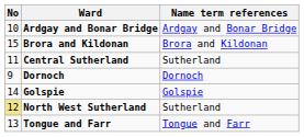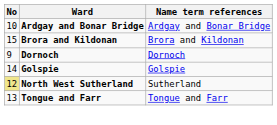 <table class="wikitable">
 <tr>
 <th>No</th>
 <th>Ward</th>
 <th>Name term references</th>
 </tr>
 <tr>
 <td>10</td>
 <td><strong>Ardgay and Bonar Bridge</strong></td>
 <td><a href='#'>Ardgay</a> and <a href='#'>Bonar Bridge</a></td>
 </tr>
 <tr>
 <td>15</td>
 <td><strong>Brora and Kildonan</strong></td>
 <td><a href='#'>Brora</a> and <a href='#'>Kildonan</a></td>
-</tr>
-<tr>
-<td>11</td>
-<td><strong>Central Sutherland</strong></td>
-<td>Sutherland</td>
 </tr>
 <tr>
 <td>9</td>
 <td><strong>Dornoch</strong></td>
 <td><a href='#'>Dornoch</a></td>
 </tr>
 <tr>
 <td>14</td>
 <td><strong>Golspie</strong></td>
 <td><a href='#'>Golspie</a></td>
 </tr>
 <tr>
 <td style="background: khaki;">12</td>
 <td><strong>North West Sutherland</strong></td>
 <td>Sutherland</td>
 </tr>
 <tr>
 <td>13</td>
 <td><strong>Tongue and Farr</strong></td>
 <td><a href='#'>Tongue</a> and <a href='#'>Farr</a></td>
 </tr>
 </table>
